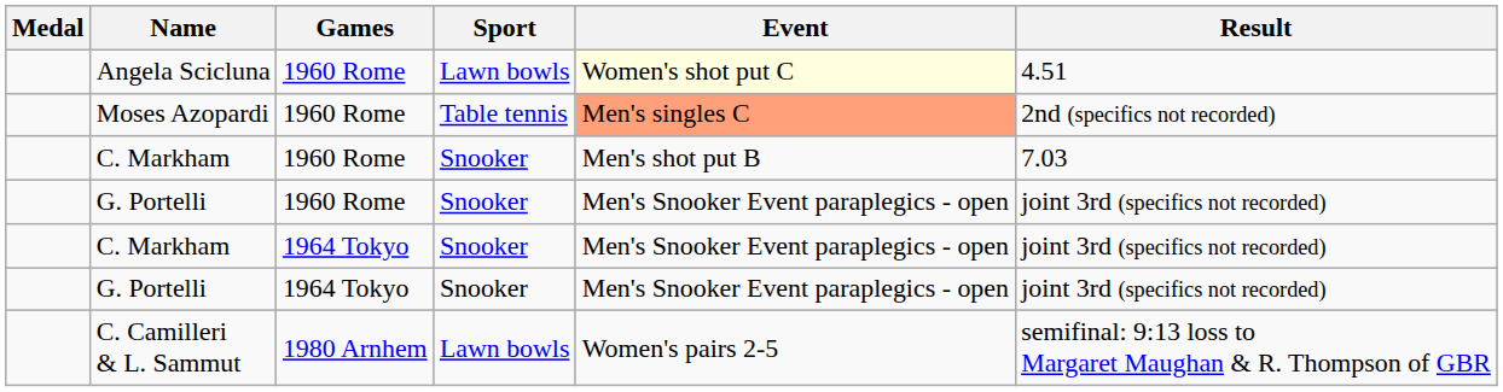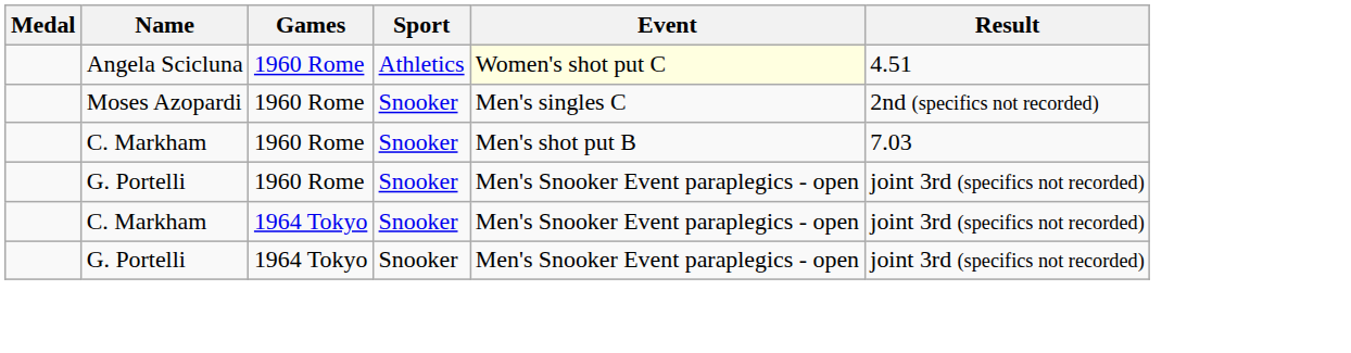 <table class="wikitable sortable" style="font-size:90%">
 <tr>
 <th>Medal</th>
 <th>Name</th>
 <th>Games</th>
 <th>Sport</th>
 <th>Event</th>
 <th>Result</th>
 </tr>
 <tr>
 <td></td>
 <td>Angela Scicluna</td>
 <td><a href='#'>1960 Rome</a></td>
-<td><a href='#'>Lawn bowls</a></td>
+<td><a href='#'>Athletics</a></td>
 <td style="background: lightyellow;">Women's shot put C</td>
 <td>4.51</td>
 </tr>
 <tr>
 <td></td>
 <td>Moses Azopardi</td>
 <td>1960 Rome</td>
-<td><a href='#'>Table tennis</a></td>
-<td style="background: lightsalmon;">Men's singles C</td>
+<td><a href='#'>Snooker</a></td>
+<td>Men's singles C</td>
 <td>2nd <small>(specifics not recorded)</small></td>
 </tr>
 <tr>
 <td></td>
 <td>C. Markham</td>
 <td>1960 Rome</td>
 <td><a href='#'>Snooker</a></td>
 <td>Men's shot put B</td>
 <td>7.03</td>
 </tr>
 <tr>
 <td></td>
 <td>G. Portelli</td>
 <td>1960 Rome</td>
 <td><a href='#'>Snooker</a></td>
 <td>Men's Snooker Event paraplegics - open</td>
 <td>joint 3rd <small>(specifics not recorded)</small></td>
 </tr>
 <tr>
 <td></td>
 <td>C. Markham</td>
 <td><a href='#'>1964 Tokyo</a></td>
 <td><a href='#'>Snooker</a></td>
 <td>Men's Snooker Event paraplegics - open</td>
 <td>joint 3rd <small>(specifics not recorded)</small></td>
 </tr>
 <tr>
 <td></td>
 <td>G. Portelli</td>
 <td>1964 Tokyo</td>
 <td>Snooker</td>
 <td>Men's Snooker Event paraplegics - open</td>
 <td>joint 3rd <small>(specifics not recorded)</small></td>
 </tr>
-<tr>
-<td></td>
-<td>C. Camilleri<br> & L. Sammut</td>
-<td><a href='#'>1980 Arnhem</a></td>
-<td><a href='#'>Lawn bowls</a></td>
-<td>Women's pairs 2-5</td>
-<td>semifinal: 9:13 loss to<br> <a href='#'>Margaret Maughan</a> & R. Thompson of <a href='#'>GBR</a></td>
-</tr>
 </table>
